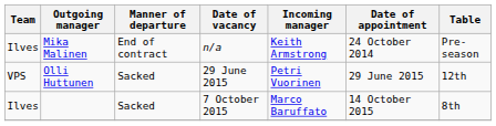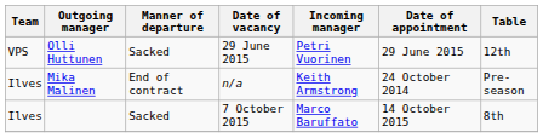 <table class="wikitable">
 <tr>
 <th>Team</th>
 <th>Outgoing manager</th>
 <th>Manner of departure</th>
 <th>Date of vacancy</th>
 <th>Incoming manager</th>
 <th>Date of appointment</th>
 <th>Table</th>
 </tr>
 <tr>
+<td>VPS</td>
+<td> <a href='#'>Olli Huttunen</a></td>
+<td>Sacked</td>
+<td>29 June 2015</td>
+<td> <a href='#'>Petri Vuorinen</a></td>
+<td>29 June 2015</td>
+<td>12th</td>
+</tr>
+<tr>
 <td>Ilves</td>
 <td> <a href='#'>Mika Malinen</a></td>
 <td>End of contract</td>
 <td><em>n/a</em></td>
 <td> <a href='#'>Keith Armstrong</a></td>
 <td>24 October 2014</td>
 <td>Pre-season</td>
-</tr>
-<tr>
-<td>VPS</td>
-<td> <a href='#'>Olli Huttunen</a></td>
-<td>Sacked</td>
-<td>29 June 2015</td>
-<td> <a href='#'>Petri Vuorinen</a></td>
-<td>29 June 2015</td>
-<td>12th</td>
 </tr>
 <tr>
 <td>Ilves</td>
 <td> </td>
 <td>Sacked</td>
 <td>7 October 2015</td>
 <td> <a href='#'>Marco Baruffato</a></td>
 <td>14 October 2015</td>
 <td>8th</td>
 </tr>
 <tr>
 </tr>
 </table>
